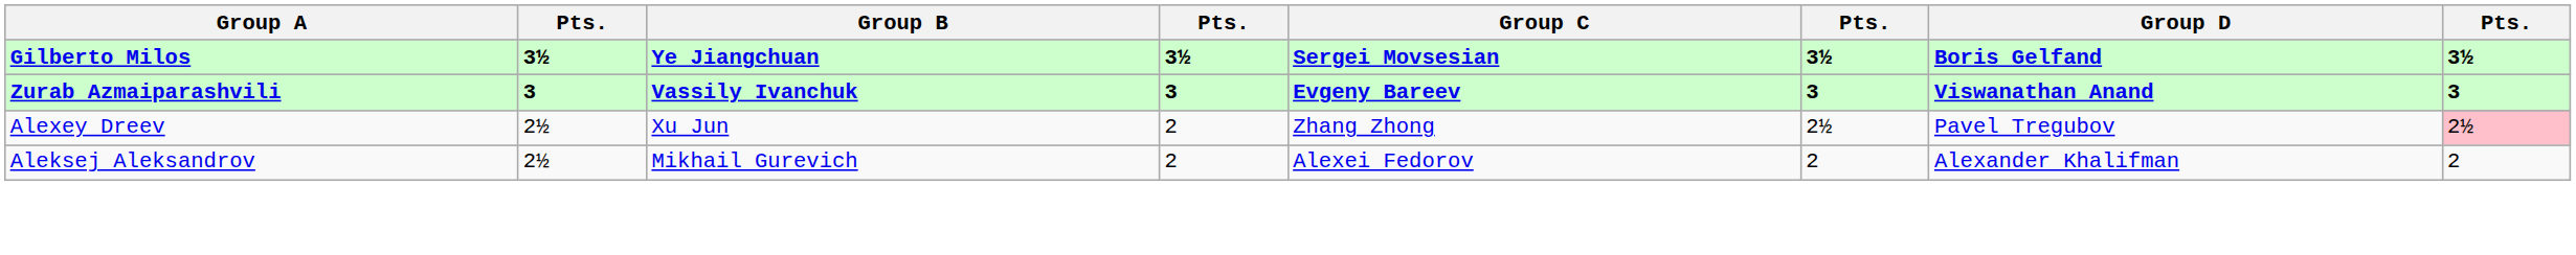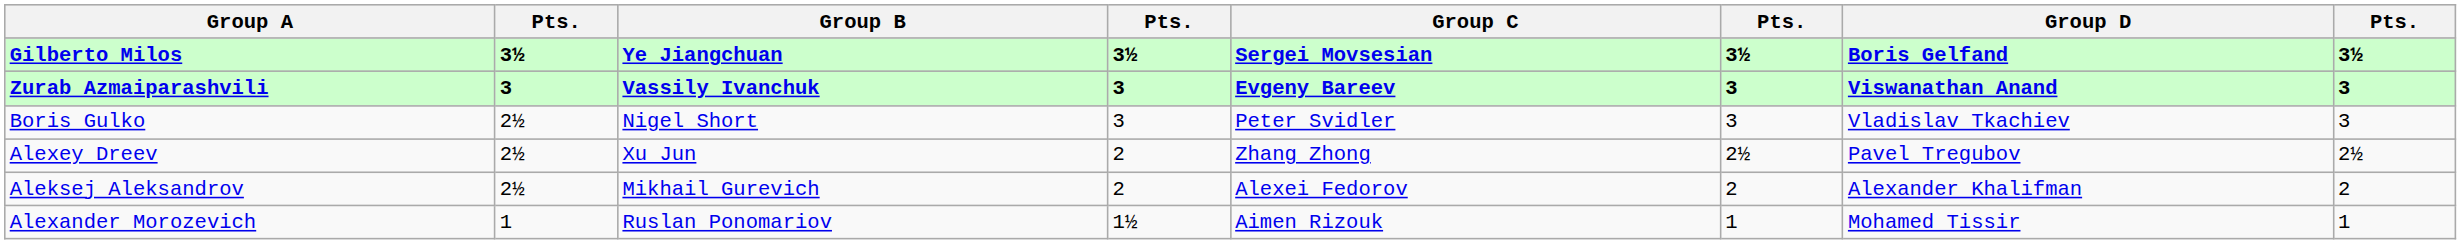 <table class="wikitable" style="width:98%">
 <tr>
 <th width=20%><strong>Group A</strong></th>
 <th width=5%><strong>Pts.</strong></th>
 <th width=20%><strong>Group B</strong></th>
 <th width=5%><strong>Pts.</strong></th>
 <th width=20%><strong>Group C</strong></th>
 <th width=5%><strong>Pts.</strong></th>
 <th width=20%><strong>Group D</strong></th>
 <th width=5%><strong>Pts.</strong></th>
 </tr>
 <tr style="background:#ccffcc;">
 <td> <strong><a href='#'>Gilberto Milos</a></strong></td>
 <td><strong>3½</strong></td>
 <td> <strong><a href='#'>Ye Jiangchuan</a></strong></td>
 <td><strong>3½</strong></td>
 <td> <strong><a href='#'>Sergei Movsesian</a></strong></td>
 <td><strong>3½</strong></td>
 <td> <strong><a href='#'>Boris Gelfand</a></strong></td>
 <td><strong>3½</strong></td>
 </tr>
 <tr style="background:#ccffcc;">
 <td> <strong><a href='#'>Zurab Azmaiparashvili</a></strong></td>
 <td><strong>3</strong></td>
 <td> <strong><a href='#'>Vassily Ivanchuk</a></strong></td>
 <td><strong>3</strong></td>
 <td> <strong><a href='#'>Evgeny Bareev</a></strong></td>
 <td><strong>3</strong></td>
 <td> <strong><a href='#'>Viswanathan Anand</a></strong></td>
 <td><strong>3</strong></td>
 </tr>
 <tr>
+<td> <a href='#'>Boris Gulko</a></td>
+<td>2½</td>
+<td> <a href='#'>Nigel Short</a></td>
+<td>3</td>
+<td> <a href='#'>Peter Svidler</a></td>
+<td>3</td>
+<td> <a href='#'>Vladislav Tkachiev</a></td>
+<td>3</td>
+</tr>
+<tr>
 <td> <a href='#'>Alexey Dreev</a></td>
 <td>2½</td>
 <td> <a href='#'>Xu Jun</a></td>
 <td>2</td>
 <td> <a href='#'>Zhang Zhong</a></td>
 <td>2½</td>
 <td> <a href='#'>Pavel Tregubov</a></td>
-<td style="background: pink;">2½</td>
+<td>2½</td>
 </tr>
 <tr>
 <td> <a href='#'>Aleksej Aleksandrov</a></td>
 <td>2½</td>
 <td> <a href='#'>Mikhail Gurevich</a></td>
 <td>2</td>
 <td> <a href='#'>Alexei Fedorov</a></td>
 <td>2</td>
 <td> <a href='#'>Alexander Khalifman</a></td>
 <td>2</td>
 </tr>
+<tr>
+<td> <a href='#'>Alexander Morozevich</a></td>
+<td>1</td>
+<td> <a href='#'>Ruslan Ponomariov</a></td>
+<td>1½</td>
+<td> <a href='#'>Aimen Rizouk</a></td>
+<td>1</td>
+<td> <a href='#'>Mohamed Tissir</a></td>
+<td>1</td>
+</tr>
 </table>
